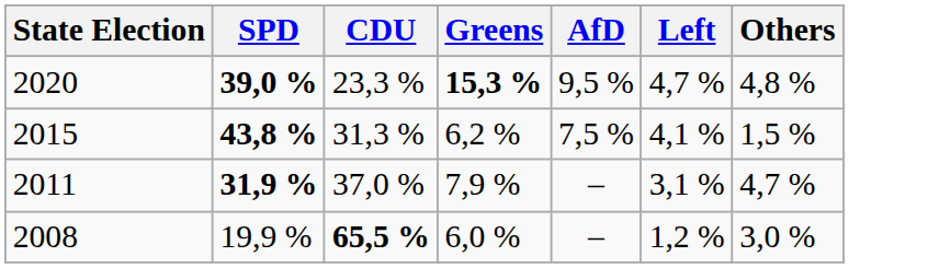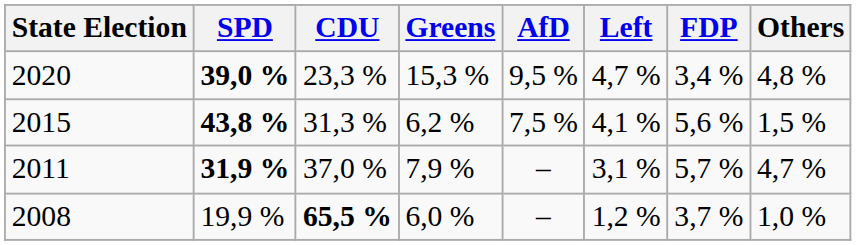 <table class="wikitable zebra">
 <tr class="hintergrundfarbe5">
 <th>State Election</th>
 <th><a href='#'>SPD</a></th>
 <th><a href='#'>CDU</a></th>
 <th><a href='#'>Greens</a></th>
 <th><a href='#'>AfD</a></th>
 <th><a href='#'>Left</a></th>
+<th><a href='#'>FDP</a></th>
 <th>Others</th>
 </tr>
 <tr>
 <td>2020</td>
 <td><strong>39,0 %</strong></td>
 <td>23,3 %</td>
-<td><strong>15,3 %</strong></td>
+<td>15,3 %</td>
 <td>9,5 %</td>
 <td>4,7 %</td>
+<td>3,4 %</td>
 <td>4,8 %</td>
 </tr>
 <tr>
 <td>2015</td>
 <td><strong>43,8 %</strong></td>
 <td>31,3 %</td>
 <td>6,2 %</td>
 <td>7,5 %</td>
 <td>4,1 %</td>
+<td>5,6 %</td>
 <td>1,5 %</td>
 </tr>
 <tr>
 <td>2011</td>
 <td><strong>31,9 %</strong></td>
 <td>37,0 %</td>
 <td>7,9 %</td>
 <td style="text-align:center">–</td>
 <td>3,1 %</td>
+<td>5,7 %</td>
 <td>4,7 %</td>
 </tr>
 <tr>
 <td>2008</td>
 <td>19,9 %</td>
 <td><strong>65,5 %</strong></td>
 <td>6,0 %</td>
 <td style="text-align:center">–</td>
 <td>1,2 %</td>
-<td>3,0 %</td>
+<td>3,7 %</td>
+<td>1,0 %</td>
 </tr>
 </table>
